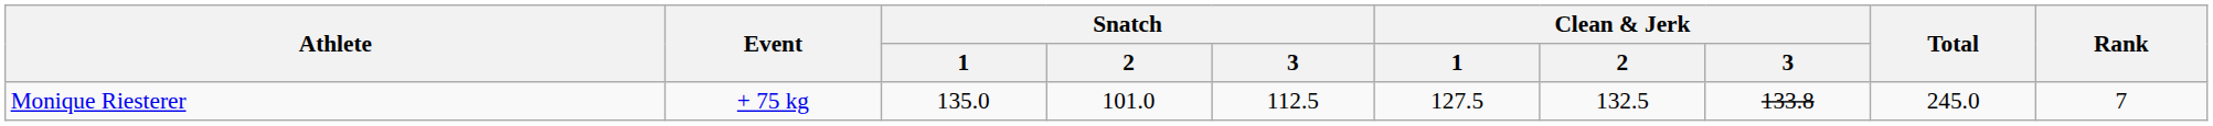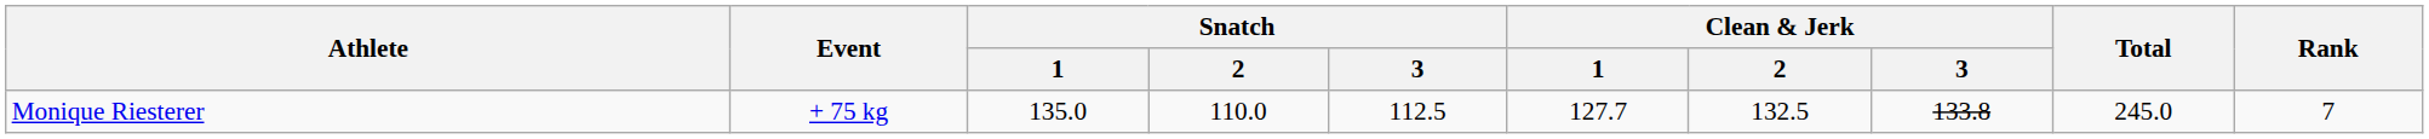 <table class=wikitable style="font-size:95%" width="90%">
 <tr>
 <th rowspan="2">Athlete</th>
 <th rowspan="2">Event</th>
 <th colspan="3">Snatch</th>
 <th colspan="3">Clean & Jerk</th>
 <th rowspan="2">Total</th>
 <th rowspan="2">Rank</th>
 </tr>
 <tr>
 <th>1</th>
 <th>2</th>
 <th>3</th>
 <th>1</th>
 <th>2</th>
 <th>3</th>
 </tr>
 <tr>
 <td width=30%><a href='#'>Monique Riesterer</a></td>
 <td align=center><a href='#'>+ 75 kg</a></td>
 <td align=center>135.0</td>
-<td align=center>101.0</td>
+<td align=center>110.0</td>
 <td align=center>112.5</td>
-<td align=center>127.5</td>
+<td align=center>127.7</td>
 <td align=center>132.5</td>
 <td align=center><s>133.8</s></td>
 <td align=center>245.0</td>
 <td align=center>7</td>
 </tr>
 </table>
